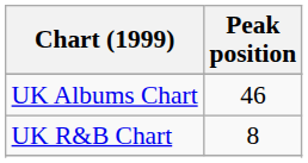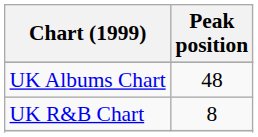 <table class="wikitable sortable plainrowheaders">
 <tr>
 <th scope="col">Chart (1999)</th>
 <th scope="col">Peak<br>position</th>
 </tr>
 <tr>
 </tr>
 <tr>
 </tr>
 <tr>
 </tr>
 <tr>
 </tr>
 <tr>
 </tr>
 <tr>
 </tr>
 <tr>
 <td><a href='#'>UK Albums Chart</a></td>
-<td style="text-align:center;">46</td>
+<td style="text-align:center;">48</td>
 </tr>
 <tr>
 <td><a href='#'>UK R&B Chart</a></td>
 <td style="text-align:center;">8</td>
 </tr>
 <tr>
 </tr>
 <tr>
 </tr>
 </table>
